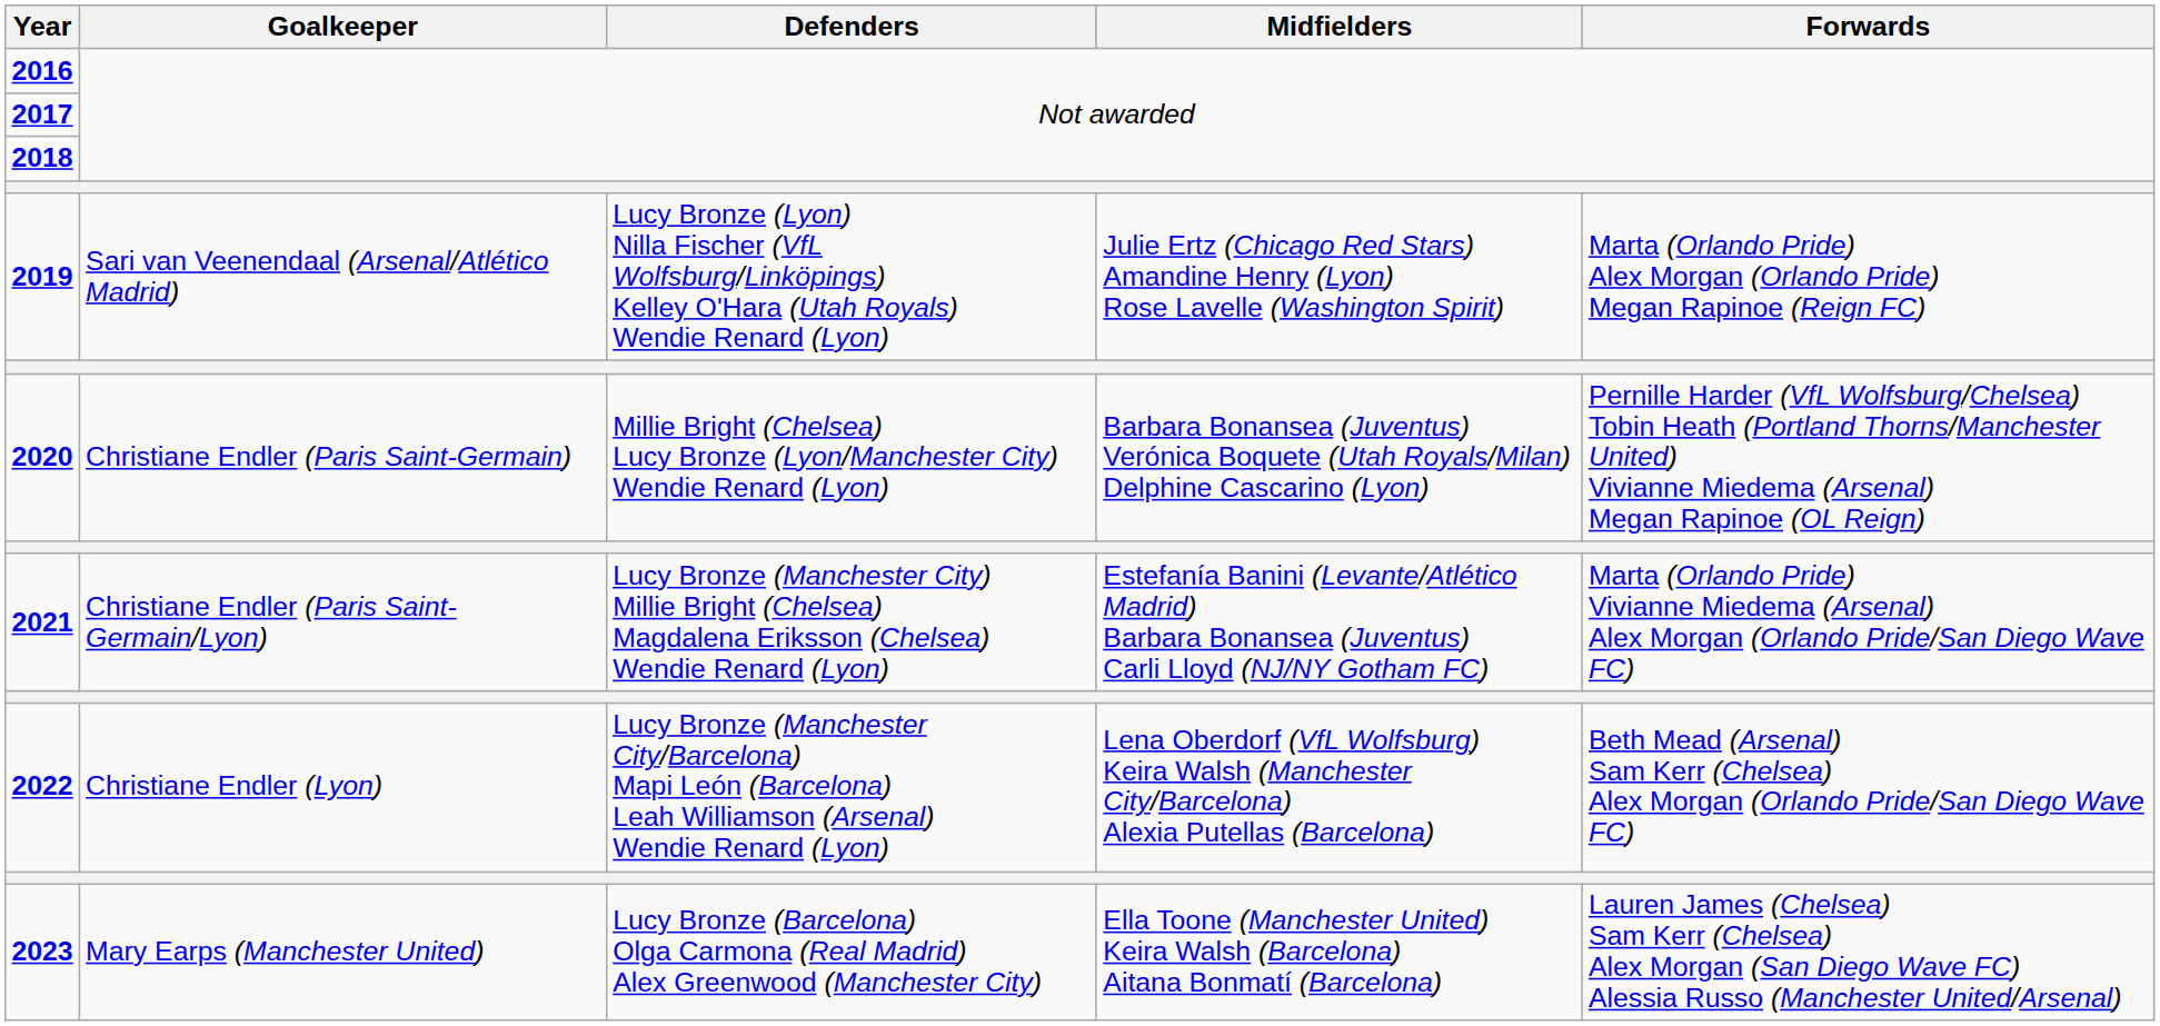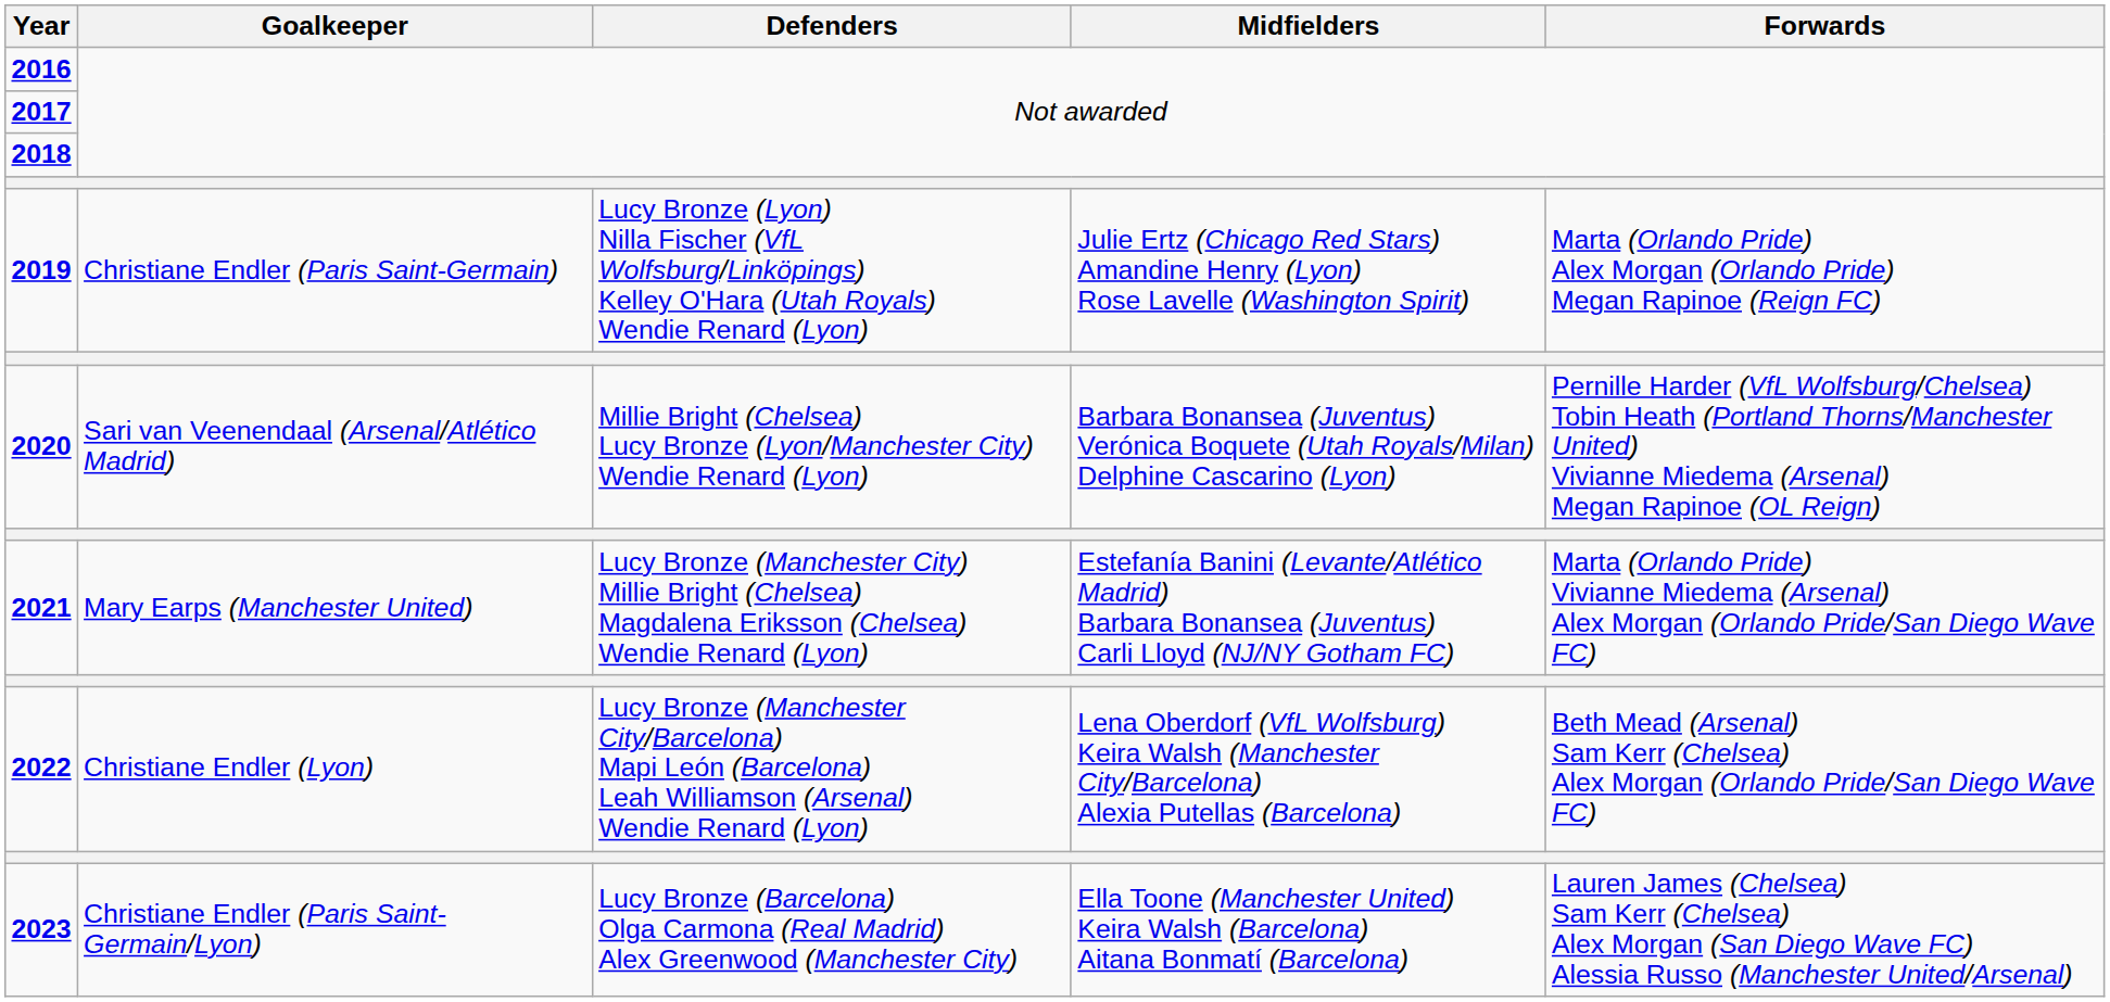 <table class="wikitable">
 <tr>
 <th>Year</th>
 <th>Goalkeeper</th>
 <th>Defenders</th>
 <th>Midfielders</th>
 <th>Forwards</th>
 </tr>
 <tr>
 <td style="text-align:center;"><strong><a href='#'>2016</a></strong></td>
 <td style="text-align:center;" colspan=4 rowspan=3><em>Not awarded</em></td>
 </tr>
 <tr>
 <td style="text-align:center;"><strong><a href='#'>2017</a></strong></td>
 </tr>
 <tr>
 <td style="text-align:center;"><strong><a href='#'>2018</a></strong></td>
 </tr>
 <tr>
 <th colspan="5"></th>
 </tr>
 <tr>
 <td style="text-align:center;"><strong><a href='#'>2019</a></strong></td>
-<td> <a href='#'>Sari van Veenendaal</a> <em>(<a href='#'>Arsenal</a>/<a href='#'>Atlético Madrid</a>)</em></td>
+<td> <a href='#'>Christiane Endler</a> <em>(<a href='#'>Paris Saint-Germain</a>)</em></td>
 <td style="text-align:left;"> <a href='#'>Lucy Bronze</a> <em>(<a href='#'>Lyon</a>)</em><br> <a href='#'>Nilla Fischer</a> <em>(<a href='#'>VfL Wolfsburg</a>/<a href='#'>Linköpings</a>)</em><br> <a href='#'>Kelley O'Hara</a> <em>(<a href='#'>Utah Royals</a>)</em><br> <a href='#'>Wendie Renard</a> <em>(<a href='#'>Lyon</a>)</em></td>
 <td style="text-align:left;"> <a href='#'>Julie Ertz</a> <em>(<a href='#'>Chicago Red Stars</a>)</em><br> <a href='#'>Amandine Henry</a> <em>(<a href='#'>Lyon</a>)</em><br> <a href='#'>Rose Lavelle</a> <em>(<a href='#'>Washington Spirit</a>)</em></td>
 <td style="text-align:left;"> <a href='#'>Marta</a> <em>(<a href='#'>Orlando Pride</a>)</em><br> <a href='#'>Alex Morgan</a> <em>(<a href='#'>Orlando Pride</a>)</em><br> <a href='#'>Megan Rapinoe</a> <em>(<a href='#'>Reign FC</a>)</em></td>
 </tr>
 <tr>
 <th colspan="5"></th>
 </tr>
 <tr>
 <td style="text-align:centre;"><strong><a href='#'>2020</a></strong></td>
-<td> <a href='#'>Christiane Endler</a> <em>(<a href='#'>Paris Saint-Germain</a>)</em></td>
+<td> <a href='#'>Sari van Veenendaal</a> <em>(<a href='#'>Arsenal</a>/<a href='#'>Atlético Madrid</a>)</em></td>
 <td style="text-align:left;"> <a href='#'>Millie Bright</a> <em>(<a href='#'>Chelsea</a>)</em><br> <a href='#'>Lucy Bronze</a> <em>(<a href='#'>Lyon</a>/<a href='#'>Manchester City</a>)</em><br> <a href='#'>Wendie Renard</a> <em>(<a href='#'>Lyon</a>)</em></td>
 <td style="text-align:left;"> <a href='#'>Barbara Bonansea</a> <em>(<a href='#'>Juventus</a>)</em><br> <a href='#'>Verónica Boquete</a> <em>(<a href='#'>Utah Royals</a>/<a href='#'>Milan</a>)</em><br> <a href='#'>Delphine Cascarino</a> <em>(<a href='#'>Lyon</a>)</em></td>
 <td style="text-align:left;"> <a href='#'>Pernille Harder</a> <em>(<a href='#'>VfL Wolfsburg</a>/<a href='#'>Chelsea</a>)</em><br> <a href='#'>Tobin Heath</a> <em>(<a href='#'>Portland Thorns</a>/<a href='#'>Manchester United</a>)</em><br> <a href='#'>Vivianne Miedema</a> <em>(<a href='#'>Arsenal</a>)</em><br> <a href='#'>Megan Rapinoe</a> <em>(<a href='#'>OL Reign</a>)</em></td>
 </tr>
 <tr>
 <th colspan="5"></th>
 </tr>
 <tr>
 <td style="text-align:centre;"><strong><a href='#'>2021</a></strong></td>
-<td> <a href='#'>Christiane Endler</a> <em>(<a href='#'>Paris Saint-Germain</a>/<a href='#'>Lyon</a>)</em></td>
+<td> <a href='#'>Mary Earps</a> <em>(<a href='#'>Manchester United</a>)</em></td>
 <td style="text-align:left;"> <a href='#'>Lucy Bronze</a> <em>(<a href='#'>Manchester City</a>)</em><br> <a href='#'>Millie Bright</a> <em>(<a href='#'>Chelsea</a>)</em><br> <a href='#'>Magdalena Eriksson</a> <em>(<a href='#'>Chelsea</a>)</em><br> <a href='#'>Wendie Renard</a> <em>(<a href='#'>Lyon</a>)</em></td>
 <td style="text-align:left;"> <a href='#'>Estefanía Banini</a> <em>(<a href='#'>Levante</a>/<a href='#'>Atlético Madrid</a>)</em><br> <a href='#'>Barbara Bonansea</a> <em>(<a href='#'>Juventus</a>)</em><br> <a href='#'>Carli Lloyd</a> <em>(<a href='#'>NJ/NY Gotham FC</a>)</em></td>
 <td style="text-align:left;"> <a href='#'>Marta</a> <em>(<a href='#'>Orlando Pride</a>)</em><br> <a href='#'>Vivianne Miedema</a> <em>(<a href='#'>Arsenal</a>)</em><br> <a href='#'>Alex Morgan</a> <em>(<a href='#'>Orlando Pride</a>/<a href='#'>San Diego Wave FC</a>)</em></td>
 </tr>
 <tr>
 <th colspan="5"></th>
 </tr>
 <tr>
 <td style="text-align:centre;"><strong><a href='#'>2022</a></strong></td>
 <td> <a href='#'>Christiane Endler</a> <em>(<a href='#'>Lyon</a>)</em></td>
 <td style="text-align:left;"> <a href='#'>Lucy Bronze</a> <em>(<a href='#'>Manchester City</a>/<a href='#'>Barcelona</a>)</em><br> <a href='#'>Mapi León</a> <em>(<a href='#'>Barcelona</a>)</em><br> <a href='#'>Leah Williamson</a> <em>(<a href='#'>Arsenal</a>)</em><br> <a href='#'>Wendie Renard</a> <em>(<a href='#'>Lyon</a>)</em></td>
 <td style="text-align:left;"> <a href='#'>Lena Oberdorf</a> <em>(<a href='#'>VfL Wolfsburg</a>)</em><br> <a href='#'>Keira Walsh</a> <em>(<a href='#'>Manchester City</a>/<a href='#'>Barcelona</a>)</em><br> <a href='#'>Alexia Putellas</a> <em>(<a href='#'>Barcelona</a>)</em></td>
 <td style="text-align:left;"> <a href='#'>Beth Mead</a> <em>(<a href='#'>Arsenal</a>)</em><br> <a href='#'>Sam Kerr</a> <em>(<a href='#'>Chelsea</a>)</em><br> <a href='#'>Alex Morgan</a> <em>(<a href='#'>Orlando Pride</a>/<a href='#'>San Diego Wave FC</a>)</em></td>
 </tr>
 <tr>
 <th colspan="5"></th>
 </tr>
 <tr>
 <td style="text-align:centre;"><strong><a href='#'>2023</a></strong></td>
-<td> <a href='#'>Mary Earps</a> <em>(<a href='#'>Manchester United</a>)</em></td>
+<td> <a href='#'>Christiane Endler</a> <em>(<a href='#'>Paris Saint-Germain</a>/<a href='#'>Lyon</a>)</em></td>
 <td style="text-align:left;"> <a href='#'>Lucy Bronze</a> <em>(<a href='#'>Barcelona</a>)</em><br> <a href='#'>Olga Carmona</a> <em>(<a href='#'>Real Madrid</a>)</em><br> <a href='#'>Alex Greenwood</a> <em>(<a href='#'>Manchester City</a>)</em></td>
 <td style="text-align:left;"> <a href='#'>Ella Toone</a> <em>(<a href='#'>Manchester United</a>)</em><br> <a href='#'>Keira Walsh</a> <em>(<a href='#'>Barcelona</a>)</em><br> <a href='#'>Aitana Bonmatí</a> <em>(<a href='#'>Barcelona</a>)</em></td>
 <td style="text-align:left;"> <a href='#'>Lauren James</a> <em>(<a href='#'>Chelsea</a>)</em><br> <a href='#'>Sam Kerr</a> <em>(<a href='#'>Chelsea</a>)</em><br> <a href='#'>Alex Morgan</a> <em>(<a href='#'>San Diego Wave FC</a>)</em><br> <a href='#'>Alessia Russo</a> <em>(<a href='#'>Manchester United</a>/<a href='#'>Arsenal</a>)</em></td>
 </tr>
 </table>
